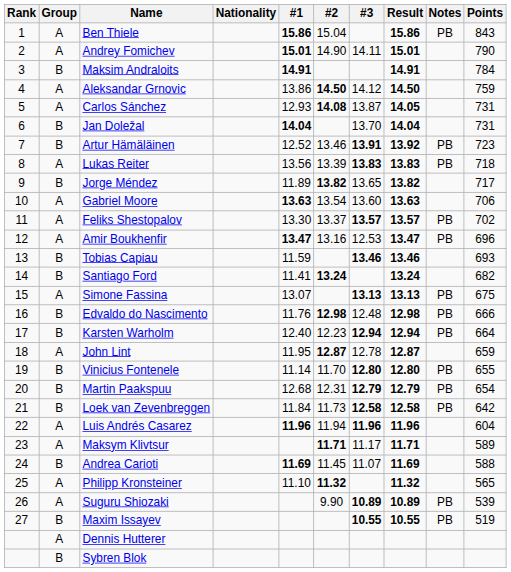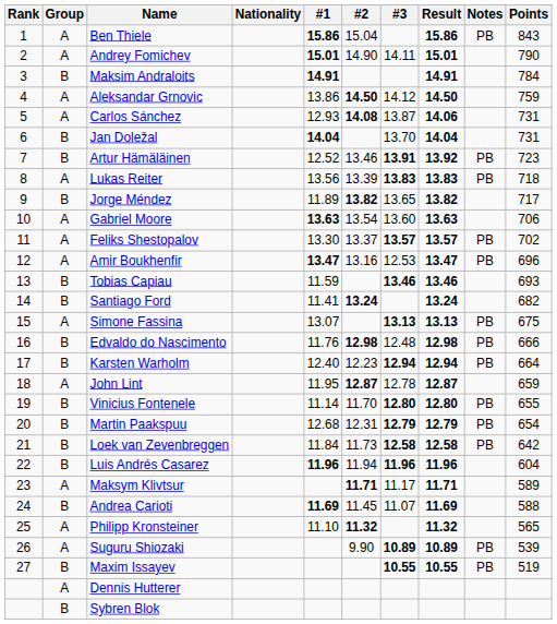 <table class="wikitable sortable" style="text-align:center">
 <tr>
 <th>Rank</th>
 <th>Group</th>
 <th>Name</th>
 <th>Nationality</th>
 <th>#1</th>
 <th>#2</th>
 <th>#3</th>
 <th>Result</th>
 <th>Notes</th>
 <th>Points</th>
 </tr>
 <tr>
 <td>1</td>
 <td>A</td>
 <td align=left><a href='#'>Ben Thiele</a></td>
 <td align=left></td>
 <td><strong>15.86</strong></td>
 <td>15.04</td>
 <td></td>
 <td><strong>15.86</strong></td>
 <td>PB</td>
 <td>843</td>
 </tr>
 <tr>
 <td>2</td>
 <td>A</td>
 <td align=left><a href='#'>Andrey Fomichev</a></td>
 <td align=left></td>
 <td><strong>15.01</strong></td>
 <td>14.90</td>
 <td>14.11</td>
 <td><strong>15.01</strong></td>
 <td></td>
 <td>790</td>
 </tr>
 <tr>
 <td>3</td>
 <td>B</td>
 <td align=left><a href='#'>Maksim Andraloits</a></td>
 <td align=left></td>
 <td><strong>14.91</strong></td>
 <td></td>
 <td></td>
 <td><strong>14.91</strong></td>
 <td></td>
 <td>784</td>
 </tr>
 <tr>
 <td>4</td>
 <td>A</td>
 <td align=left><a href='#'>Aleksandar Grnovic</a></td>
 <td align=left></td>
 <td>13.86</td>
 <td><strong>14.50</strong></td>
 <td>14.12</td>
 <td><strong>14.50</strong></td>
 <td></td>
 <td>759</td>
 </tr>
 <tr>
 <td>5</td>
 <td>A</td>
 <td align=left><a href='#'>Carlos Sánchez</a></td>
 <td align=left></td>
 <td>12.93</td>
 <td><strong>14.08</strong></td>
 <td>13.87</td>
-<td><strong>14.05</strong></td>
+<td><strong>14.06</strong></td>
 <td></td>
 <td>731</td>
 </tr>
 <tr>
 <td>6</td>
 <td>B</td>
 <td align=left><a href='#'>Jan Doležal</a></td>
 <td align=left></td>
 <td><strong>14.04</strong></td>
 <td></td>
 <td>13.70</td>
 <td><strong>14.04</strong></td>
 <td></td>
 <td>731</td>
 </tr>
 <tr>
 <td>7</td>
 <td>B</td>
 <td align=left><a href='#'>Artur Hämäläinen</a></td>
 <td align=left></td>
 <td>12.52</td>
 <td>13.46</td>
 <td><strong>13.91</strong></td>
 <td><strong>13.92</strong></td>
 <td>PB</td>
 <td>723</td>
 </tr>
 <tr>
 <td>8</td>
 <td>A</td>
 <td align=left><a href='#'>Lukas Reiter</a></td>
 <td align="left"></td>
 <td>13.56</td>
 <td>13.39</td>
 <td><strong>13.83</strong></td>
 <td><strong>13.83</strong></td>
 <td>PB</td>
 <td>718</td>
 </tr>
 <tr>
 <td>9</td>
 <td>B</td>
 <td align=left><a href='#'>Jorge Méndez</a></td>
 <td align=left></td>
 <td>11.89</td>
 <td><strong>13.82</strong></td>
 <td>13.65</td>
 <td><strong>13.82</strong></td>
 <td></td>
 <td>717</td>
 </tr>
 <tr>
 <td>10</td>
 <td>A</td>
 <td align=left><a href='#'>Gabriel Moore</a></td>
 <td align=left></td>
 <td><strong>13.63</strong></td>
 <td>13.54</td>
 <td>13.60</td>
 <td><strong>13.63</strong></td>
 <td></td>
 <td>706</td>
 </tr>
 <tr>
 <td>11</td>
 <td>A</td>
 <td align=left><a href='#'>Feliks Shestopalov</a></td>
 <td align=left></td>
 <td>13.30</td>
 <td>13.37</td>
 <td><strong>13.57</strong></td>
 <td><strong>13.57</strong></td>
 <td>PB</td>
 <td>702</td>
 </tr>
 <tr>
 <td>12</td>
 <td>A</td>
 <td align=left><a href='#'>Amir Boukhenfir</a></td>
 <td align=left></td>
 <td><strong>13.47</strong></td>
 <td>13.16</td>
 <td>12.53</td>
 <td><strong>13.47</strong></td>
 <td>PB</td>
 <td>696</td>
 </tr>
 <tr>
 <td>13</td>
 <td>B</td>
 <td align=left><a href='#'>Tobias Capiau</a></td>
 <td align=left></td>
 <td>11.59</td>
 <td></td>
 <td><strong>13.46</strong></td>
 <td><strong>13.46</strong></td>
 <td></td>
 <td>693</td>
 </tr>
 <tr>
 <td>14</td>
 <td>B</td>
 <td align=left><a href='#'>Santiago Ford</a></td>
 <td align=left></td>
 <td>11.41</td>
 <td><strong>13.24</strong></td>
 <td></td>
 <td><strong>13.24</strong></td>
 <td></td>
 <td>682</td>
 </tr>
 <tr>
 <td>15</td>
 <td>A</td>
 <td align=left><a href='#'>Simone Fassina</a></td>
 <td align=left></td>
 <td>13.07</td>
 <td></td>
 <td><strong>13.13</strong></td>
 <td><strong>13.13</strong></td>
 <td>PB</td>
 <td>675</td>
 </tr>
 <tr>
 <td>16</td>
 <td>B</td>
 <td align=left><a href='#'>Edvaldo do Nascimento</a></td>
 <td align=left></td>
 <td>11.76</td>
 <td><strong>12.98</strong></td>
 <td>12.48</td>
 <td><strong>12.98</strong></td>
 <td>PB</td>
 <td>666</td>
 </tr>
 <tr>
 <td>17</td>
 <td>B</td>
 <td align=left><a href='#'>Karsten Warholm</a></td>
 <td align=left></td>
 <td>12.40</td>
 <td>12.23</td>
 <td><strong>12.94</strong></td>
 <td><strong>12.94</strong></td>
 <td>PB</td>
 <td>664</td>
 </tr>
 <tr>
 <td>18</td>
 <td>A</td>
 <td align=left><a href='#'>John Lint</a></td>
 <td align=left></td>
 <td>11.95</td>
 <td><strong>12.87</strong></td>
 <td>12.78</td>
 <td><strong>12.87</strong></td>
 <td></td>
 <td>659</td>
 </tr>
 <tr>
 <td>19</td>
 <td>B</td>
 <td align=left><a href='#'>Vinicius Fontenele</a></td>
 <td align=left></td>
 <td>11.14</td>
 <td>11.70</td>
 <td><strong>12.80</strong></td>
 <td><strong>12.80</strong></td>
 <td>PB</td>
 <td>655</td>
 </tr>
 <tr>
 <td>20</td>
 <td>B</td>
 <td align=left><a href='#'>Martin Paakspuu</a></td>
 <td align=left></td>
 <td>12.68</td>
 <td>12.31</td>
 <td><strong>12.79</strong></td>
 <td><strong>12.79</strong></td>
 <td>PB</td>
 <td>654</td>
 </tr>
 <tr>
 <td>21</td>
 <td>B</td>
 <td align=left><a href='#'>Loek van Zevenbreggen</a></td>
 <td align=left></td>
 <td>11.84</td>
 <td>11.73</td>
 <td><strong>12.58</strong></td>
 <td><strong>12.58</strong></td>
 <td>PB</td>
 <td>642</td>
 </tr>
 <tr>
 <td>22</td>
-<td>A</td>
+<td>B</td>
 <td align=left><a href='#'>Luis Andrés Casarez</a></td>
 <td align=left></td>
 <td><strong>11.96</strong></td>
 <td>11.94</td>
 <td><strong>11.96</strong></td>
 <td><strong>11.96</strong></td>
 <td></td>
 <td>604</td>
 </tr>
 <tr>
 <td>23</td>
 <td>A</td>
 <td align=left><a href='#'>Maksym Klivtsur</a></td>
 <td align=left></td>
 <td></td>
 <td><strong>11.71</strong></td>
 <td>11.17</td>
 <td><strong>11.71</strong></td>
 <td></td>
 <td>589</td>
 </tr>
 <tr>
 <td>24</td>
 <td>B</td>
 <td align=left><a href='#'>Andrea Carioti</a></td>
 <td align=left></td>
 <td><strong>11.69</strong></td>
 <td>11.45</td>
 <td>11.07</td>
 <td><strong>11.69</strong></td>
 <td></td>
 <td>588</td>
 </tr>
 <tr>
 <td>25</td>
 <td>A</td>
 <td align=left><a href='#'>Philipp Kronsteiner</a></td>
 <td align=left></td>
 <td>11.10</td>
 <td><strong>11.32</strong></td>
 <td></td>
 <td><strong>11.32</strong></td>
 <td></td>
 <td>565</td>
 </tr>
 <tr>
 <td>26</td>
 <td>A</td>
 <td align=left><a href='#'>Suguru Shiozaki</a></td>
 <td align=left></td>
 <td></td>
 <td>9.90</td>
 <td><strong>10.89</strong></td>
 <td><strong>10.89</strong></td>
 <td>PB</td>
 <td>539</td>
 </tr>
 <tr>
 <td>27</td>
 <td>B</td>
 <td align=left><a href='#'>Maxim Issayev</a></td>
 <td align=left></td>
 <td></td>
 <td></td>
 <td><strong>10.55</strong></td>
 <td><strong>10.55</strong></td>
 <td>PB</td>
 <td>519</td>
 </tr>
 <tr>
 <td></td>
 <td>A</td>
 <td align=left><a href='#'>Dennis Hutterer</a></td>
 <td align=left></td>
 <td></td>
 <td></td>
 <td></td>
 <td></td>
 <td></td>
 <td></td>
 </tr>
 <tr>
 <td></td>
 <td>B</td>
 <td align=left><a href='#'>Sybren Blok</a></td>
 <td align=left></td>
 <td></td>
 <td></td>
 <td></td>
 <td></td>
 <td></td>
 <td></td>
 </tr>
 </table>
